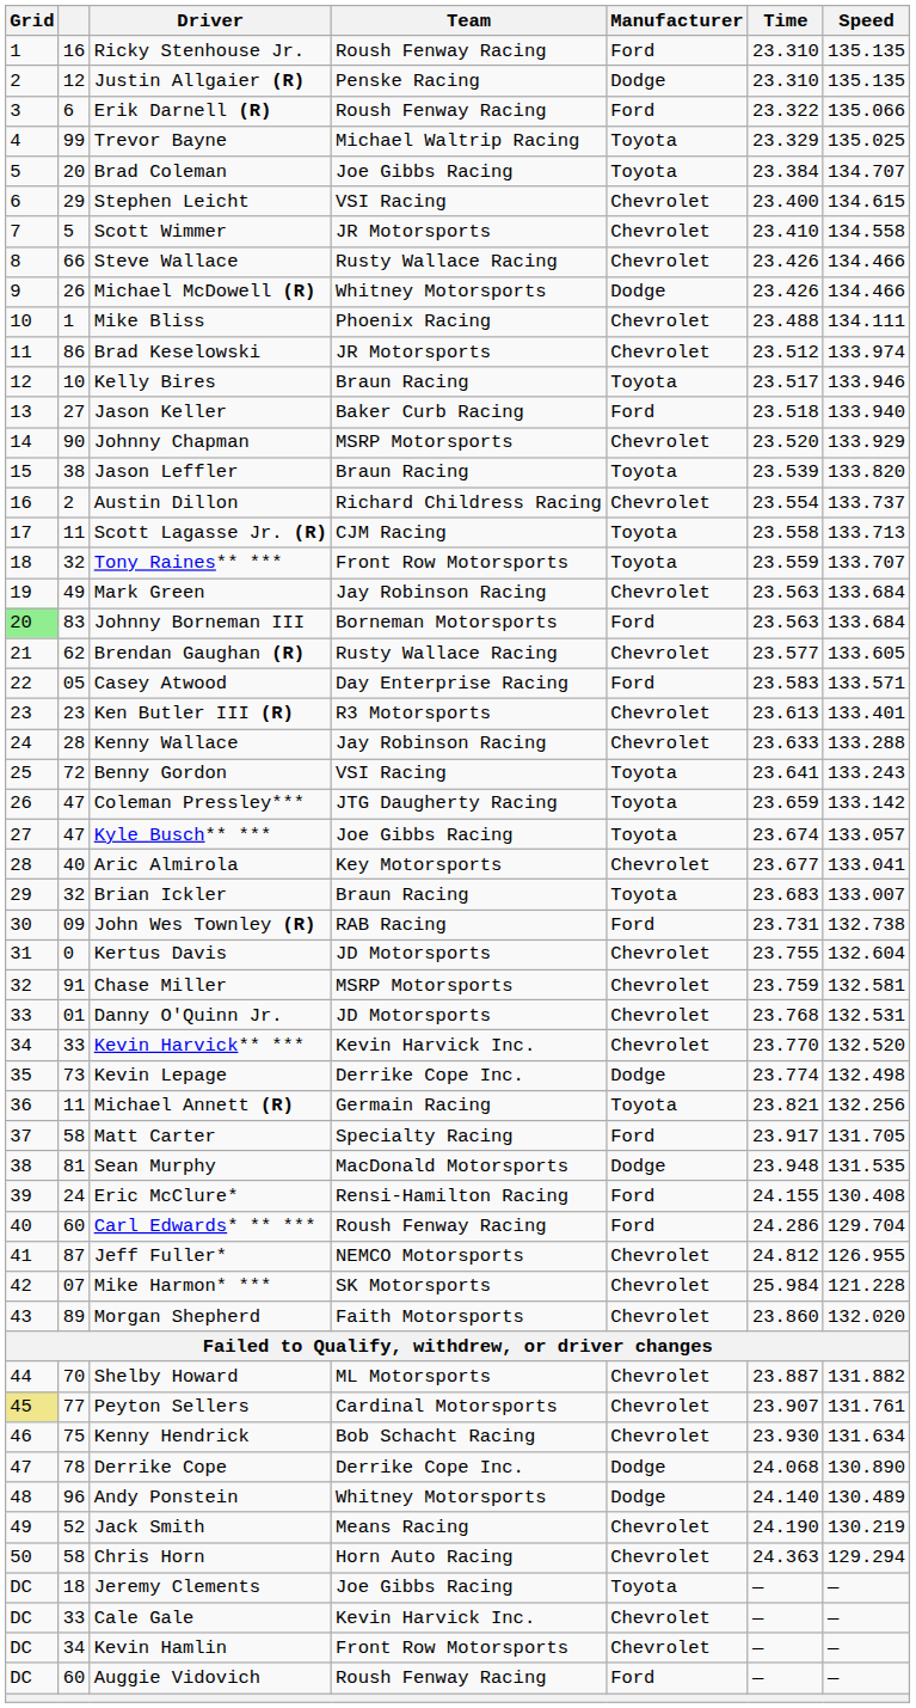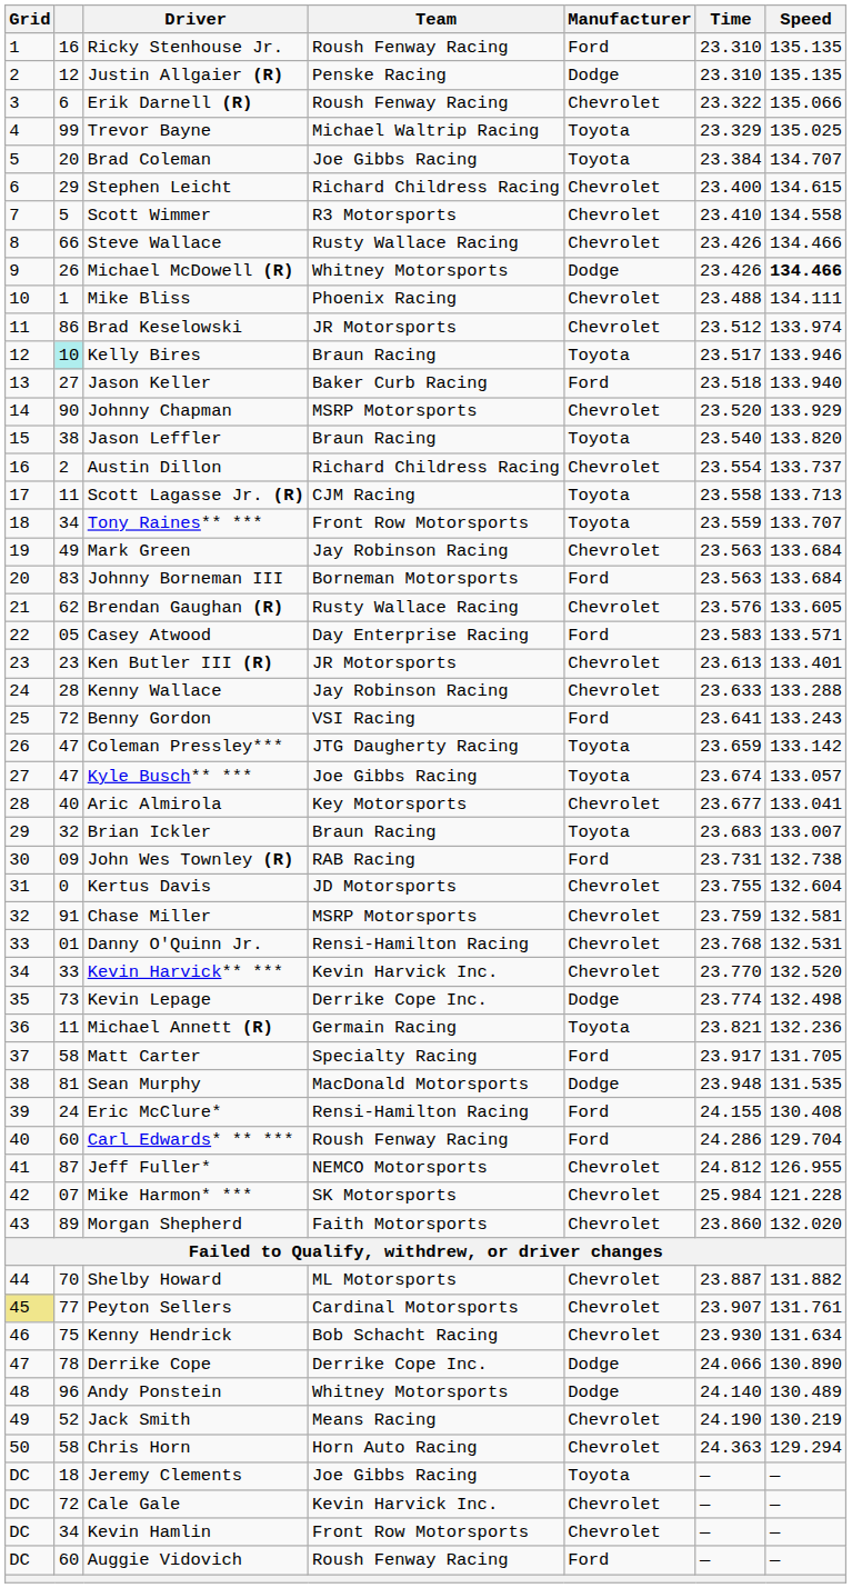 <table class="wikitable">
 <tr>
 <th>Grid</th>
 <th></th>
 <th>Driver</th>
 <th>Team</th>
 <th>Manufacturer</th>
 <th>Time</th>
 <th>Speed</th>
 </tr>
 <tr>
 <td>1</td>
 <td>16</td>
 <td>Ricky Stenhouse Jr.</td>
 <td>Roush Fenway Racing</td>
 <td>Ford</td>
 <td>23.310</td>
 <td>135.135</td>
 </tr>
 <tr>
 <td>2</td>
 <td>12</td>
 <td>Justin Allgaier <strong>(R)</strong></td>
 <td>Penske Racing</td>
 <td>Dodge</td>
 <td>23.310</td>
 <td>135.135</td>
 </tr>
 <tr>
 <td>3</td>
 <td>6</td>
 <td>Erik Darnell <strong>(R)</strong></td>
 <td>Roush Fenway Racing</td>
-<td>Ford</td>
+<td>Chevrolet</td>
 <td>23.322</td>
 <td>135.066</td>
 </tr>
 <tr>
 <td>4</td>
 <td>99</td>
 <td>Trevor Bayne</td>
 <td>Michael Waltrip Racing</td>
 <td>Toyota</td>
 <td>23.329</td>
 <td>135.025</td>
 </tr>
 <tr>
 <td>5</td>
 <td>20</td>
 <td>Brad Coleman</td>
 <td>Joe Gibbs Racing</td>
 <td>Toyota</td>
 <td>23.384</td>
 <td>134.707</td>
 </tr>
 <tr>
 <td>6</td>
 <td>29</td>
 <td>Stephen Leicht</td>
-<td>VSI Racing</td>
+<td>Richard Childress Racing</td>
 <td>Chevrolet</td>
 <td>23.400</td>
 <td>134.615</td>
 </tr>
 <tr>
 <td>7</td>
 <td>5</td>
 <td>Scott Wimmer</td>
-<td>JR Motorsports</td>
+<td>R3 Motorsports</td>
 <td>Chevrolet</td>
 <td>23.410</td>
 <td>134.558</td>
 </tr>
 <tr>
 <td>8</td>
 <td>66</td>
 <td>Steve Wallace</td>
 <td>Rusty Wallace Racing</td>
 <td>Chevrolet</td>
 <td>23.426</td>
 <td>134.466</td>
 </tr>
 <tr>
 <td>9</td>
 <td>26</td>
 <td>Michael McDowell <strong>(R)</strong></td>
 <td>Whitney Motorsports</td>
 <td>Dodge</td>
 <td>23.426</td>
-<td>134.466</td>
+<td><strong>134.466</strong></td>
 </tr>
 <tr>
 <td>10</td>
 <td>1</td>
 <td>Mike Bliss</td>
 <td>Phoenix Racing</td>
 <td>Chevrolet</td>
 <td>23.488</td>
 <td>134.111</td>
 </tr>
 <tr>
 <td>11</td>
 <td>86</td>
 <td>Brad Keselowski</td>
 <td>JR Motorsports</td>
 <td>Chevrolet</td>
 <td>23.512</td>
 <td>133.974</td>
 </tr>
 <tr>
 <td>12</td>
-<td>10</td>
+<td style="background: paleturquoise;">10</td>
 <td>Kelly Bires</td>
 <td>Braun Racing</td>
 <td>Toyota</td>
 <td>23.517</td>
 <td>133.946</td>
 </tr>
 <tr>
 <td>13</td>
 <td>27</td>
 <td>Jason Keller</td>
 <td>Baker Curb Racing</td>
 <td>Ford</td>
 <td>23.518</td>
 <td>133.940</td>
 </tr>
 <tr>
 <td>14</td>
 <td>90</td>
 <td>Johnny Chapman</td>
 <td>MSRP Motorsports</td>
 <td>Chevrolet</td>
 <td>23.520</td>
 <td>133.929</td>
 </tr>
 <tr>
 <td>15</td>
 <td>38</td>
 <td>Jason Leffler</td>
 <td>Braun Racing</td>
 <td>Toyota</td>
-<td>23.539</td>
+<td>23.540</td>
 <td>133.820</td>
 </tr>
 <tr>
 <td>16</td>
 <td>2</td>
 <td>Austin Dillon</td>
 <td>Richard Childress Racing</td>
 <td>Chevrolet</td>
 <td>23.554</td>
 <td>133.737</td>
 </tr>
 <tr>
 <td>17</td>
 <td>11</td>
 <td>Scott Lagasse Jr. <strong>(R)</strong></td>
 <td>CJM Racing</td>
 <td>Toyota</td>
 <td>23.558</td>
 <td>133.713</td>
 </tr>
 <tr>
 <td>18</td>
-<td>32</td>
+<td>34</td>
 <td><a href='#'>Tony Raines</a>** ***</td>
 <td>Front Row Motorsports</td>
 <td>Toyota</td>
 <td>23.559</td>
 <td>133.707</td>
 </tr>
 <tr>
 <td>19</td>
 <td>49</td>
 <td>Mark Green</td>
 <td>Jay Robinson Racing</td>
 <td>Chevrolet</td>
 <td>23.563</td>
 <td>133.684</td>
 </tr>
 <tr>
-<td style="background: lightgreen;">20</td>
+<td>20</td>
 <td>83</td>
 <td>Johnny Borneman III</td>
 <td>Borneman Motorsports</td>
 <td>Ford</td>
 <td>23.563</td>
 <td>133.684</td>
 </tr>
 <tr>
 <td>21</td>
 <td>62</td>
 <td>Brendan Gaughan <strong>(R)</strong></td>
 <td>Rusty Wallace Racing</td>
 <td>Chevrolet</td>
-<td>23.577</td>
+<td>23.576</td>
 <td>133.605</td>
 </tr>
 <tr>
 <td>22</td>
 <td>05</td>
 <td>Casey Atwood</td>
 <td>Day Enterprise Racing</td>
 <td>Ford</td>
 <td>23.583</td>
 <td>133.571</td>
 </tr>
 <tr>
 <td>23</td>
 <td>23</td>
 <td>Ken Butler III <strong>(R)</strong></td>
-<td>R3 Motorsports</td>
+<td>JR Motorsports</td>
 <td>Chevrolet</td>
 <td>23.613</td>
 <td>133.401</td>
 </tr>
 <tr>
 <td>24</td>
 <td>28</td>
 <td>Kenny Wallace</td>
 <td>Jay Robinson Racing</td>
 <td>Chevrolet</td>
 <td>23.633</td>
 <td>133.288</td>
 </tr>
 <tr>
 <td>25</td>
 <td>72</td>
 <td>Benny Gordon</td>
 <td>VSI Racing</td>
-<td>Toyota</td>
+<td>Ford</td>
 <td>23.641</td>
 <td>133.243</td>
 </tr>
 <tr>
 <td>26</td>
 <td>47</td>
 <td>Coleman Pressley***</td>
 <td>JTG Daugherty Racing</td>
 <td>Toyota</td>
 <td>23.659</td>
 <td>133.142</td>
 </tr>
 <tr>
 <td>27</td>
 <td>47</td>
 <td><a href='#'>Kyle Busch</a>** ***</td>
 <td>Joe Gibbs Racing</td>
 <td>Toyota</td>
 <td>23.674</td>
 <td>133.057</td>
 </tr>
 <tr>
 <td>28</td>
 <td>40</td>
 <td>Aric Almirola</td>
 <td>Key Motorsports</td>
 <td>Chevrolet</td>
 <td>23.677</td>
 <td>133.041</td>
 </tr>
 <tr>
 <td>29</td>
 <td>32</td>
 <td>Brian Ickler</td>
 <td>Braun Racing</td>
 <td>Toyota</td>
 <td>23.683</td>
 <td>133.007</td>
 </tr>
 <tr>
 <td>30</td>
 <td>09</td>
 <td>John Wes Townley <strong>(R)</strong></td>
 <td>RAB Racing</td>
 <td>Ford</td>
 <td>23.731</td>
 <td>132.738</td>
 </tr>
 <tr>
 <td>31</td>
 <td>0</td>
 <td>Kertus Davis</td>
 <td>JD Motorsports</td>
 <td>Chevrolet</td>
 <td>23.755</td>
 <td>132.604</td>
 </tr>
 <tr>
 <td>32</td>
 <td>91</td>
 <td>Chase Miller</td>
 <td>MSRP Motorsports</td>
 <td>Chevrolet</td>
 <td>23.759</td>
 <td>132.581</td>
 </tr>
 <tr>
 <td>33</td>
 <td>01</td>
 <td>Danny O'Quinn Jr.</td>
-<td>JD Motorsports</td>
+<td>Rensi-Hamilton Racing</td>
 <td>Chevrolet</td>
 <td>23.768</td>
 <td>132.531</td>
 </tr>
 <tr>
 <td>34</td>
 <td>33</td>
 <td><a href='#'>Kevin Harvick</a>** ***</td>
 <td>Kevin Harvick Inc.</td>
 <td>Chevrolet</td>
 <td>23.770</td>
 <td>132.520</td>
 </tr>
 <tr>
 <td>35</td>
 <td>73</td>
 <td>Kevin Lepage</td>
 <td>Derrike Cope Inc.</td>
 <td>Dodge</td>
 <td>23.774</td>
 <td>132.498</td>
 </tr>
 <tr>
 <td>36</td>
 <td>11</td>
 <td>Michael Annett <strong>(R)</strong></td>
 <td>Germain Racing</td>
 <td>Toyota</td>
 <td>23.821</td>
-<td>132.256</td>
+<td>132.236</td>
 </tr>
 <tr>
 <td>37</td>
 <td>58</td>
 <td>Matt Carter</td>
 <td>Specialty Racing</td>
 <td>Ford</td>
 <td>23.917</td>
 <td>131.705</td>
 </tr>
 <tr>
 <td>38</td>
 <td>81</td>
 <td>Sean Murphy</td>
 <td>MacDonald Motorsports</td>
 <td>Dodge</td>
 <td>23.948</td>
 <td>131.535</td>
 </tr>
 <tr>
 <td>39</td>
 <td>24</td>
 <td>Eric McClure*</td>
 <td>Rensi-Hamilton Racing</td>
 <td>Ford</td>
 <td>24.155</td>
 <td>130.408</td>
 </tr>
 <tr>
 <td>40</td>
 <td>60</td>
 <td><a href='#'>Carl Edwards</a>* ** ***</td>
 <td>Roush Fenway Racing</td>
 <td>Ford</td>
 <td>24.286</td>
 <td>129.704</td>
 </tr>
 <tr>
 <td>41</td>
 <td>87</td>
 <td>Jeff Fuller*</td>
 <td>NEMCO Motorsports</td>
 <td>Chevrolet</td>
 <td>24.812</td>
 <td>126.955</td>
 </tr>
 <tr>
 <td>42</td>
 <td>07</td>
 <td>Mike Harmon* ***</td>
 <td>SK Motorsports</td>
 <td>Chevrolet</td>
 <td>25.984</td>
 <td>121.228</td>
 </tr>
 <tr>
 <td>43</td>
 <td>89</td>
 <td>Morgan Shepherd</td>
 <td>Faith Motorsports</td>
 <td>Chevrolet</td>
 <td>23.860</td>
 <td>132.020</td>
 </tr>
 <tr>
 <th colspan="7"><strong>Failed to Qualify, withdrew, or driver changes</strong></th>
 </tr>
 <tr>
 <td>44</td>
 <td>70</td>
 <td>Shelby Howard</td>
 <td>ML Motorsports</td>
 <td>Chevrolet</td>
 <td>23.887</td>
 <td>131.882</td>
 </tr>
 <tr>
 <td style="background: khaki;">45</td>
 <td>77</td>
 <td>Peyton Sellers</td>
 <td>Cardinal Motorsports</td>
 <td>Chevrolet</td>
 <td>23.907</td>
 <td>131.761</td>
 </tr>
 <tr>
 <td>46</td>
 <td>75</td>
 <td>Kenny Hendrick</td>
 <td>Bob Schacht Racing</td>
 <td>Chevrolet</td>
 <td>23.930</td>
 <td>131.634</td>
 </tr>
 <tr>
 <td>47</td>
 <td>78</td>
 <td>Derrike Cope</td>
 <td>Derrike Cope Inc.</td>
 <td>Dodge</td>
-<td>24.068</td>
+<td>24.066</td>
 <td>130.890</td>
 </tr>
 <tr>
 <td>48</td>
 <td>96</td>
 <td>Andy Ponstein</td>
 <td>Whitney Motorsports</td>
 <td>Dodge</td>
 <td>24.140</td>
 <td>130.489</td>
 </tr>
 <tr>
 <td>49</td>
 <td>52</td>
 <td>Jack Smith</td>
 <td>Means Racing</td>
 <td>Chevrolet</td>
 <td>24.190</td>
 <td>130.219</td>
 </tr>
 <tr>
 <td>50</td>
 <td>58</td>
 <td>Chris Horn</td>
 <td>Horn Auto Racing</td>
 <td>Chevrolet</td>
 <td>24.363</td>
 <td>129.294</td>
 </tr>
 <tr>
 <td>DC</td>
 <td>18</td>
 <td>Jeremy Clements</td>
 <td>Joe Gibbs Racing</td>
 <td>Toyota</td>
 <td>—</td>
 <td>—</td>
 </tr>
 <tr>
 <td>DC</td>
-<td>33</td>
+<td>72</td>
 <td>Cale Gale</td>
 <td>Kevin Harvick Inc.</td>
 <td>Chevrolet</td>
 <td>—</td>
 <td>—</td>
 </tr>
 <tr>
 <td>DC</td>
 <td>34</td>
 <td>Kevin Hamlin</td>
 <td>Front Row Motorsports</td>
 <td>Chevrolet</td>
 <td>—</td>
 <td>—</td>
 </tr>
 <tr>
 <td>DC</td>
 <td>60</td>
 <td>Auggie Vidovich</td>
 <td>Roush Fenway Racing</td>
 <td>Ford</td>
 <td>—</td>
 <td>—</td>
 </tr>
 <tr>
 <th colspan="7"></th>
 </tr>
 </table>
